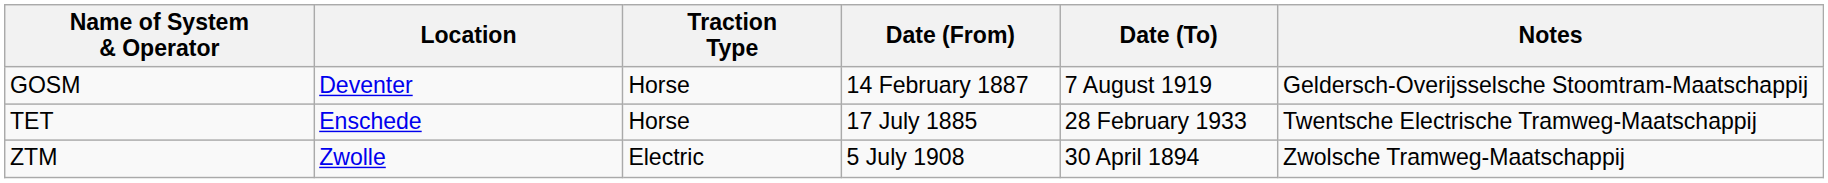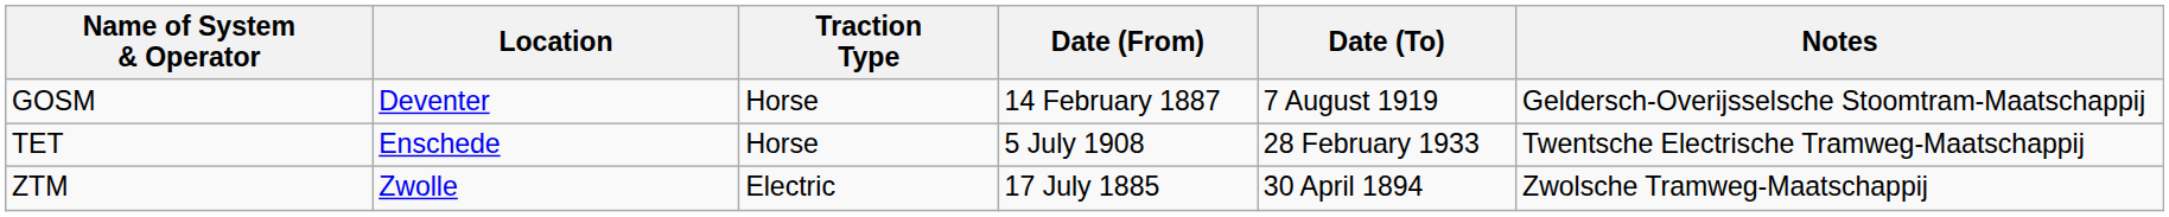 <table class="wikitable" width=100%>
 <tr>
 <th width=17%>Name of System<br>& Operator</th>
 <th width=17%>Location</th>
 <th width=12%>Traction<br>Type</th>
 <th width=12%>Date (From)</th>
 <th width=12%>Date (To)</th>
 <th width=30%>Notes</th>
 </tr>
 <tr>
 <td>GOSM</td>
 <td><a href='#'>Deventer</a></td>
 <td>Horse</td>
 <td>14 February 1887</td>
 <td>7 August 1919</td>
 <td>Geldersch-Overijsselsche Stoomtram-Maatschappij</td>
 </tr>
 <tr>
 <td>TET</td>
 <td><a href='#'>Enschede</a></td>
 <td>Horse</td>
-<td>17 July 1885</td>
+<td>5 July 1908</td>
 <td>28 February 1933</td>
 <td>Twentsche Electrische Tramweg-Maatschappij</td>
 </tr>
 <tr>
 <td>ZTM</td>
 <td><a href='#'>Zwolle</a></td>
 <td>Electric</td>
-<td>5 July 1908</td>
+<td>17 July 1885</td>
 <td>30 April 1894</td>
 <td>Zwolsche Tramweg-Maatschappij</td>
 </tr>
 </table>
